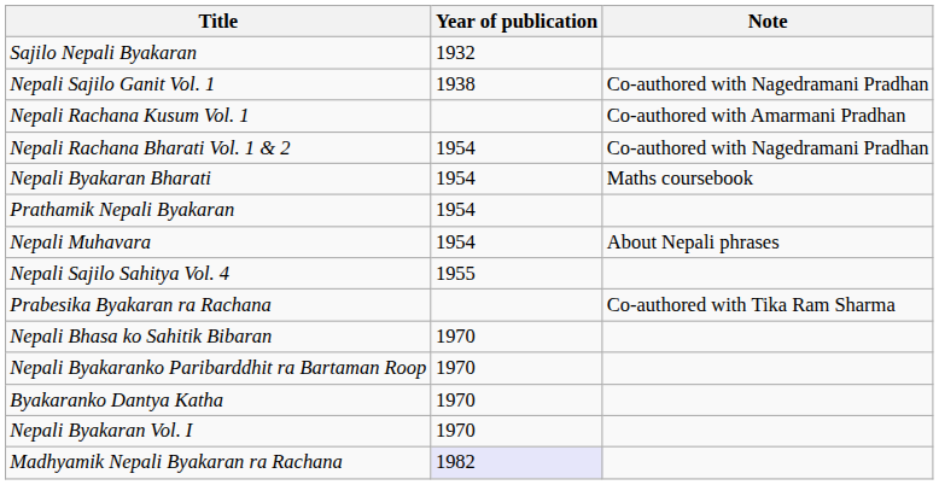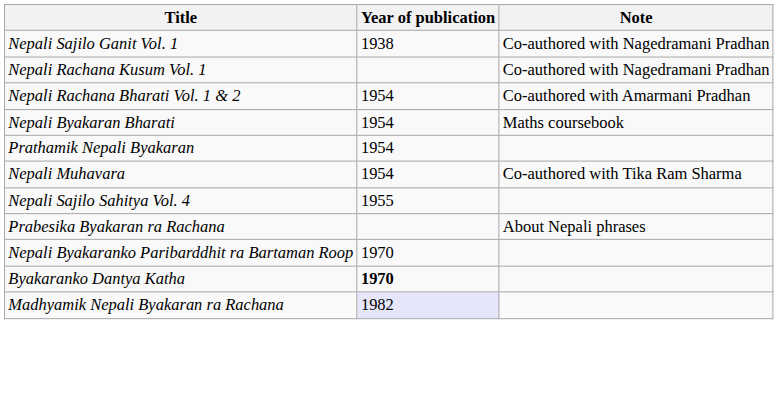 <table class="wikitable">
 <tr>
 <th>Title</th>
 <th>Year of publication</th>
 <th>Note</th>
-</tr>
-<tr>
-<td><em>Sajilo Nepali Byakaran</em></td>
-<td>1932</td>
-<td></td>
 </tr>
 <tr>
 <td><em>Nepali Sajilo Ganit Vol. 1</em></td>
 <td>1938</td>
 <td>Co-authored with Nagedramani Pradhan</td>
 </tr>
 <tr>
 <td><em>Nepali Rachana Kusum Vol. 1</em></td>
 <td></td>
-<td>Co-authored with Amarmani Pradhan</td>
+<td>Co-authored with Nagedramani Pradhan</td>
 </tr>
 <tr>
 <td><em>Nepali Rachana Bharati Vol. 1 & 2</em></td>
 <td>1954</td>
-<td>Co-authored with Nagedramani Pradhan</td>
+<td>Co-authored with Amarmani Pradhan</td>
 </tr>
 <tr>
 <td><em>Nepali Byakaran Bharati</em></td>
 <td>1954</td>
 <td>Maths coursebook</td>
 </tr>
 <tr>
 <td><em>Prathamik Nepali Byakaran</em></td>
 <td>1954</td>
 <td></td>
 </tr>
 <tr>
 <td><em>Nepali Muhavara</em></td>
 <td>1954</td>
-<td>About Nepali phrases</td>
+<td>Co-authored with Tika Ram Sharma</td>
 </tr>
 <tr>
 <td><em>Nepali Sajilo Sahitya Vol. 4</em></td>
 <td>1955</td>
 <td></td>
 </tr>
 <tr>
 <td><em>Prabesika Byakaran ra Rachana</em></td>
 <td></td>
-<td>Co-authored with Tika Ram Sharma</td>
-</tr>
-<tr>
-<td><em>Nepali Bhasa ko Sahitik Bibaran</em></td>
-<td>1970</td>
-<td></td>
+<td>About Nepali phrases</td>
 </tr>
 <tr>
 <td><em>Nepali Byakaranko Paribarddhit ra Bartaman Roop</em></td>
 <td>1970</td>
 <td></td>
 </tr>
 <tr>
 <td><em>Byakaranko Dantya Katha</em></td>
-<td>1970</td>
-<td></td>
-</tr>
-<tr>
-<td><em>Nepali Byakaran Vol. I</em></td>
-<td>1970</td>
+<td><strong>1970</strong></td>
 <td></td>
 </tr>
 <tr>
 <td><em>Madhyamik Nepali Byakaran ra Rachana</em></td>
 <td style="background: lavender;">1982</td>
 <td></td>
 </tr>
 </table>
